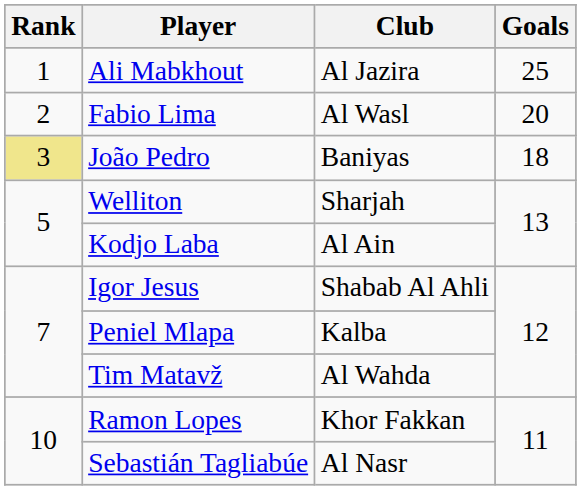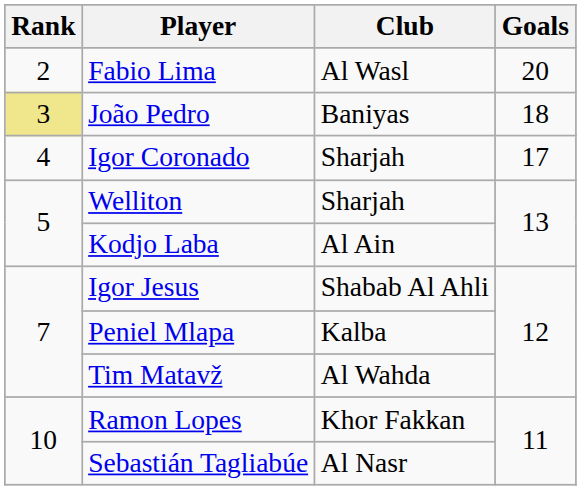 <table class=wikitable>
 <tr>
 <th>Rank</th>
 <th>Player</th>
 <th>Club</th>
 <th>Goals</th>
-</tr>
-<tr>
-<td align="center">1</td>
-<td align=left> <a href='#'>Ali Mabkhout</a></td>
-<td align=left>Al Jazira</td>
-<td align="center">25</td>
 </tr>
 <tr>
 <td align="center">2</td>
 <td align=left> <a href='#'>Fabio Lima</a></td>
 <td align=left>Al Wasl</td>
 <td align="center">20</td>
 </tr>
 <tr>
 <td align="center" style="background: khaki;">3</td>
 <td align="left"> <a href='#'>João Pedro</a></td>
 <td align="left">Baniyas</td>
 <td align="center">18</td>
+</tr>
+<tr>
+<td align="center">4</td>
+<td align=left> <a href='#'>Igor Coronado</a></td>
+<td align=left>Sharjah</td>
+<td align="center">17</td>
 </tr>
 <tr>
 <td rowspan=2 align="center">5</td>
 <td align="left"> <a href='#'>Welliton</a></td>
 <td align=left>Sharjah</td>
 <td rowspan=2 align="center">13</td>
 </tr>
 <tr>
 <td align=left> <a href='#'>Kodjo Laba</a></td>
 <td align=left>Al Ain</td>
 </tr>
 <tr>
 <td rowspan=3 align="center">7</td>
 <td align=left> <a href='#'>Igor Jesus</a></td>
 <td align=left>Shabab Al Ahli</td>
 <td rowspan=3 align="center">12</td>
 </tr>
 <tr>
 <td align=left> <a href='#'>Peniel Mlapa</a></td>
 <td align=left>Kalba</td>
 </tr>
 <tr>
 <td align=left> <a href='#'>Tim Matavž</a></td>
 <td align=left>Al Wahda</td>
 </tr>
 <tr>
 <td rowspan=2 align="center">10</td>
 <td align=left> <a href='#'>Ramon Lopes</a></td>
 <td align=left>Khor Fakkan</td>
 <td rowspan=2 align="center">11</td>
 </tr>
 <tr>
 <td align=left> <a href='#'>Sebastián Tagliabúe</a></td>
 <td align=left>Al Nasr</td>
 </tr>
 </table>
